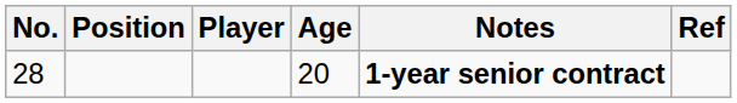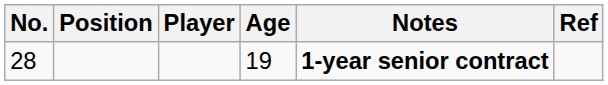 <table class="wikitable plainrowheaders sortable" style="text-align:center; text-align:left">
 <tr>
 <th scope="col">No.</th>
 <th scope="col">Position</th>
 <th scope="col">Player</th>
 <th scope="col">Age</th>
 <th scope="col">Notes</th>
 <th class="unsortable" scope="col">Ref</th>
 </tr>
 <tr>
 <td>28</td>
 <td></td>
 <td></td>
-<td>20</td>
+<td>19</td>
 <td><strong>1-year senior contract</strong></td>
 <td></td>
 </tr>
 </table>
